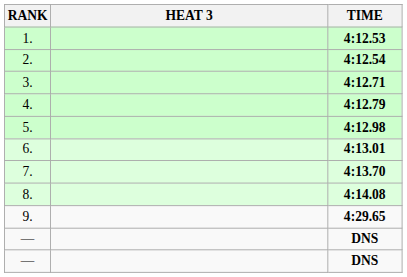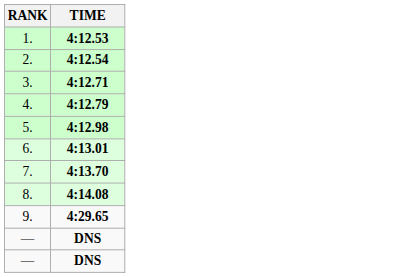 <table class="wikitable" style="border-collapse: collapse; font-size: 90%;">
 <tr>
 <th>RANK</th>
-<th style="width: 20em">HEAT 3</th>
 <th style="width: 5em">TIME</th>
 </tr>
 <tr style="background:#ccffcc;">
 <td align="center">1.</td>
-<td></td>
 <td align="center"><strong>4:12.53</strong></td>
 </tr>
 <tr style="background:#ccffcc;">
 <td align="center">2.</td>
-<td></td>
 <td align="center"><strong>4:12.54</strong></td>
 </tr>
 <tr style="background:#ccffcc;">
 <td align="center">3.</td>
-<td></td>
 <td align="center"><strong>4:12.71</strong></td>
 </tr>
 <tr style="background:#ccffcc;">
 <td align="center">4.</td>
-<td></td>
 <td align="center"><strong>4:12.79</strong></td>
 </tr>
 <tr style="background:#ccffcc;">
 <td align="center">5.</td>
-<td></td>
 <td align="center"><strong>4:12.98</strong></td>
 </tr>
 <tr style="background:#ddffdd;">
 <td align="center">6.</td>
-<td></td>
 <td align="center"><strong>4:13.01</strong></td>
 </tr>
 <tr style="background:#ddffdd;">
 <td align="center">7.</td>
-<td></td>
 <td align="center"><strong>4:13.70</strong></td>
 </tr>
 <tr style="background:#ddffdd;">
 <td align="center">8.</td>
-<td></td>
 <td align="center"><strong>4:14.08</strong></td>
 </tr>
 <tr>
 <td align="center">9.</td>
-<td></td>
 <td align="center"><strong>4:29.65</strong></td>
 </tr>
 <tr>
 <td align="center">—</td>
-<td></td>
 <td align="center"><strong>DNS</strong></td>
 </tr>
 <tr>
 <td align="center">—</td>
-<td></td>
 <td align="center"><strong>DNS</strong></td>
 </tr>
 </table>
